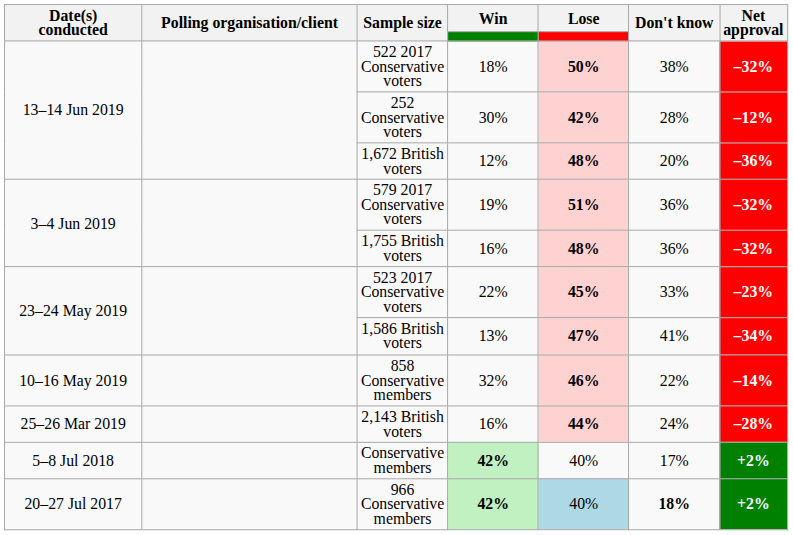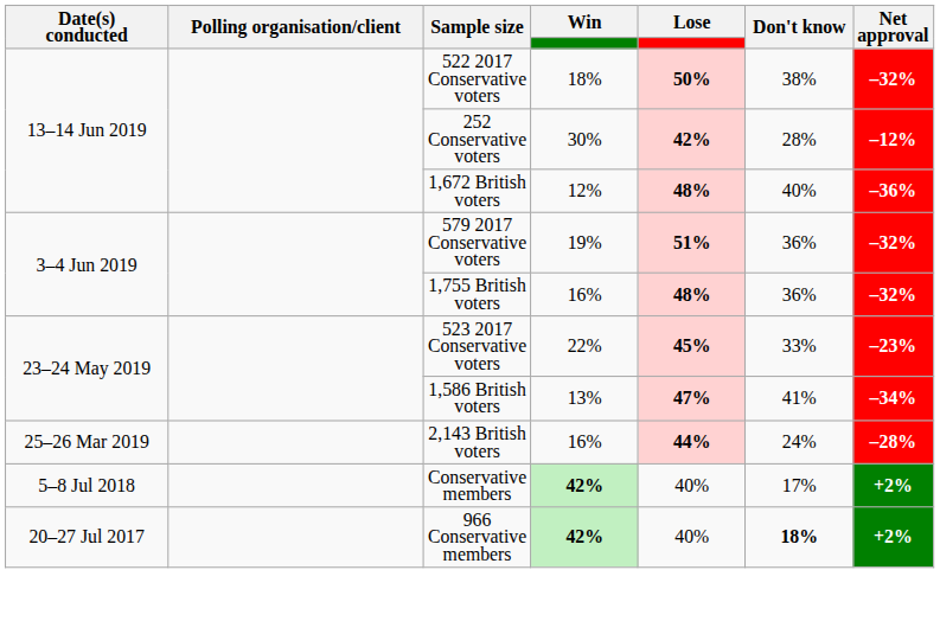 <table class="wikitable collapsible sortable" style="text-align:center;font-size:95%;line-height:14px;">
 <tr>
 <th rowspan="2" style="width:125px;">Date(s)<br>conducted</th>
 <th rowspan="2" style="width:200px;">Polling organisation/client</th>
 <th rowspan="2" style="width:60px;">Sample size</th>
 <th class="unsortable" style="width:80px;">Win</th>
 <th class="unsortable" style="width: 80px;">Lose</th>
 <th rowspan="2" class="unsortable" style="width:80px;">Don't know</th>
 <th rowspan="2" class="unsortable" style="width:20px;">Net approval</th>
 </tr>
 <tr>
 <th class="unsortable" style="background:green;width:60px;"></th>
 <th class="unsortable" style="background:red;width:60px;"></th>
 </tr>
 <tr>
 <td rowspan="3">13–14 Jun 2019</td>
 <td rowspan="3"></td>
 <td>522 2017 Conservative voters</td>
 <td>18%</td>
 <td style="background:#FFD2D2"><strong>50%</strong></td>
 <td>38%</td>
 <td style="background:red;color:white;"><strong>–32%</strong></td>
 </tr>
 <tr>
 <td>252 Conservative voters</td>
 <td>30%</td>
 <td style="background:#FFD2D2"><strong>42%</strong></td>
 <td>28%</td>
 <td style="background:red;color:white;"><strong>–12%</strong></td>
 </tr>
 <tr>
 <td>1,672 British voters</td>
 <td>12%</td>
 <td style="background:#FFD2D2"><strong>48%</strong></td>
-<td>20%</td>
+<td>40%</td>
 <td style="background:red;color:white;"><strong>–36%</strong></td>
 </tr>
 <tr>
 <td rowspan="2">3–4 Jun 2019</td>
 <td rowspan="2"></td>
 <td>579 2017 Conservative voters</td>
 <td>19%</td>
 <td style="background:#FFD2D2"><strong>51%</strong></td>
 <td>36%</td>
 <td style="background:red;color:white;"><strong>–32%</strong></td>
 </tr>
 <tr>
 <td>1,755 British voters</td>
 <td>16%</td>
 <td style="background:#FFD2D2"><strong>48%</strong></td>
 <td>36%</td>
 <td style="background:red;color:white;"><strong>–32%</strong></td>
 </tr>
 <tr>
 <td rowspan="2">23–24 May 2019</td>
 <td rowspan="2"></td>
 <td>523 2017 Conservative voters</td>
 <td>22%</td>
 <td style="background:#FFD2D2"><strong>45%</strong></td>
 <td>33%</td>
 <td style="background:red;color:white;"><strong>–23%</strong></td>
 </tr>
 <tr>
 <td>1,586 British voters</td>
 <td>13%</td>
 <td style="background:#FFD2D2"><strong>47%</strong></td>
 <td>41%</td>
 <td style="background:red;color:white;"><strong>–34%</strong></td>
 </tr>
 <tr>
-<td>10–16 May 2019</td>
-<td></td>
-<td>858 Conservative members</td>
-<td>32%</td>
-<td style="background:#FFD2D2"><strong>46%</strong></td>
-<td>22%</td>
-<td style="background:red;color:white;"><strong>–14%</strong></td>
-</tr>
-<tr>
 <td>25–26 Mar 2019</td>
 <td></td>
 <td>2,143 British voters</td>
 <td>16%</td>
 <td style="background:#FFD2D2"><strong>44%</strong></td>
 <td>24%</td>
 <td style="background:red;color:white;"><strong>–28%</strong></td>
 </tr>
 <tr>
 <td>5–8 Jul 2018</td>
 <td></td>
 <td>Conservative members</td>
 <td style="background:#C1F0C1"><strong>42%</strong></td>
 <td>40%</td>
 <td>17%</td>
 <td style="background:green;color:white;"><strong>+2%</strong></td>
 </tr>
 <tr>
 <td>20–27 Jul 2017</td>
 <td></td>
 <td>966 Conservative members</td>
 <td style="background:#C1F0C1"><strong>42%</strong></td>
-<td style="background: lightblue;">40%</td>
+<td>40%</td>
 <td><strong>18%</strong></td>
 <td style="background:green;color:white;"><strong>+2%</strong></td>
 </tr>
 </table>
